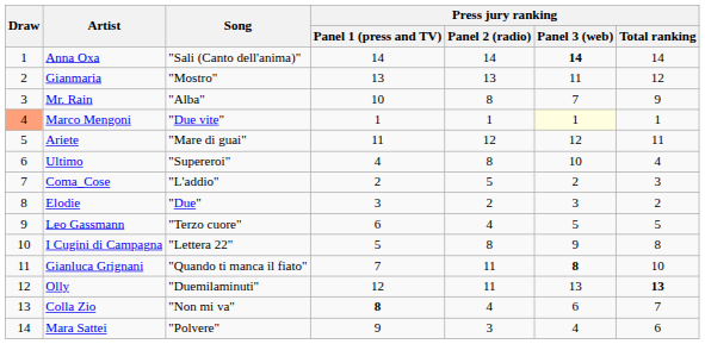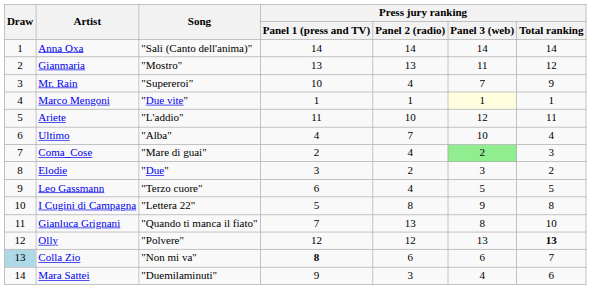 <table class="wikitable sortable">
 <tr>
 <th rowspan="2">Draw</th>
 <th rowspan="2">Artist</th>
 <th rowspan="2">Song</th>
 <th class="unsortable" colspan="4">Press jury ranking</th>
 </tr>
 <tr>
 <th>Panel 1 (press and TV)</th>
 <th>Panel 2 (radio)</th>
 <th>Panel 3 (web)</th>
 <th>Total ranking</th>
 </tr>
 <tr>
 <td align="center">1</td>
 <td><a href='#'>Anna Oxa</a></td>
 <td>"Sali (Canto dell'anima)"</td>
 <td align="center">14</td>
 <td align="center">14</td>
-<td align="center"><strong>14</strong></td>
+<td align="center">14</td>
 <td align="center">14</td>
 </tr>
 <tr>
 <td align="center">2</td>
 <td><a href='#'>Gianmaria</a></td>
 <td>"Mostro"</td>
 <td align="center">13</td>
 <td align="center">13</td>
 <td align="center">11</td>
 <td align="center">12</td>
 </tr>
 <tr>
 <td align="center">3</td>
 <td><a href='#'>Mr. Rain</a></td>
-<td>"Alba"</td>
+<td>"Supereroi"</td>
 <td align="center">10</td>
-<td align="center">8</td>
+<td align="center">4</td>
 <td align="center">7</td>
 <td align="center">9</td>
 </tr>
 <tr>
-<td align="center" style="background: lightsalmon;">4</td>
+<td align="center">4</td>
 <td><a href='#'>Marco Mengoni</a></td>
 <td>"<a href='#'>Due vite</a>"</td>
 <td align="center">1</td>
 <td align="center">1</td>
 <td align="center" style="background: lightyellow;">1</td>
 <td align="center">1</td>
 </tr>
 <tr>
 <td align="center">5</td>
 <td><a href='#'>Ariete</a></td>
-<td>"Mare di guai"</td>
+<td>"L'addio"</td>
 <td align="center">11</td>
-<td align="center">12</td>
+<td align="center">10</td>
 <td align="center">12</td>
 <td align="center">11</td>
 </tr>
 <tr>
 <td align="center">6</td>
 <td><a href='#'>Ultimo</a></td>
-<td>"Supereroi"</td>
+<td>"Alba"</td>
 <td align="center">4</td>
-<td align="center">8</td>
+<td align="center">7</td>
 <td align="center">10</td>
 <td align="center">4</td>
 </tr>
 <tr>
 <td align="center">7</td>
 <td><a href='#'>Coma_Cose</a></td>
-<td>"L'addio"</td>
+<td>"Mare di guai"</td>
 <td align="center">2</td>
-<td align="center">5</td>
-<td align="center">2</td>
+<td align="center">4</td>
+<td align="center" style="background: lightgreen;">2</td>
 <td align="center">3</td>
 </tr>
 <tr>
 <td align="center">8</td>
 <td><a href='#'>Elodie</a></td>
 <td>"<a href='#'>Due</a>"</td>
 <td align="center">3</td>
 <td align="center">2</td>
 <td align="center">3</td>
 <td align="center">2</td>
 </tr>
 <tr>
 <td align="center">9</td>
 <td><a href='#'>Leo Gassmann</a></td>
 <td>"Terzo cuore"</td>
 <td align="center">6</td>
 <td align="center">4</td>
 <td align="center">5</td>
 <td align="center">5</td>
 </tr>
 <tr>
 <td align="center">10</td>
 <td><a href='#'>I Cugini di Campagna</a></td>
 <td>"Lettera 22"</td>
 <td align="center">5</td>
 <td align="center">8</td>
 <td align="center">9</td>
 <td align="center">8</td>
 </tr>
 <tr>
 <td align="center">11</td>
 <td><a href='#'>Gianluca Grignani</a></td>
 <td>"Quando ti manca il fiato"</td>
 <td align="center">7</td>
-<td align="center">11</td>
-<td align="center"><strong>8</strong></td>
+<td align="center">13</td>
+<td align="center">8</td>
 <td align="center">10</td>
 </tr>
 <tr>
 <td align="center">12</td>
 <td><a href='#'>Olly</a></td>
-<td>"Duemilaminuti"</td>
+<td>"Polvere"</td>
 <td align="center">12</td>
-<td align="center">11</td>
+<td align="center">12</td>
 <td align="center">13</td>
 <td align="center"><strong>13</strong></td>
 </tr>
 <tr>
-<td align="center">13</td>
+<td align="center" style="background: lightblue;">13</td>
 <td><a href='#'>Colla Zio</a></td>
 <td>"Non mi va"</td>
 <td align="center"><strong>8</strong></td>
-<td align="center">4</td>
+<td align="center">6</td>
 <td align="center">6</td>
 <td align="center">7</td>
 </tr>
 <tr>
 <td align="center">14</td>
 <td><a href='#'>Mara Sattei</a></td>
-<td>"Polvere"</td>
+<td>"Duemilaminuti"</td>
 <td align="center">9</td>
 <td align="center">3</td>
 <td align="center">4</td>
 <td align="center">6</td>
 </tr>
 </table>
